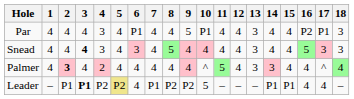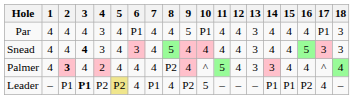 <table class="wikitable" style="text-align:center">
 <tr>
 <th>Hole</th>
 <th> 1 </th>
 <th> 2 </th>
 <th> 3 </th>
 <th> 4 </th>
 <th> 5 </th>
 <th> 6 </th>
 <th> 7 </th>
 <th> 8 </th>
 <th> 9 </th>
 <th>10</th>
 <th>11</th>
 <th>12</th>
 <th>13</th>
 <th>14</th>
 <th>15</th>
 <th>16</th>
 <th>17</th>
 <th>18</th>
 </tr>
 <tr>
 <td>Par</td>
 <td>4</td>
 <td>4</td>
 <td>4</td>
 <td>3</td>
 <td>4</td>
 <td>P1</td>
 <td>4</td>
 <td>4</td>
 <td>5</td>
 <td>P1</td>
 <td>4</td>
 <td>4</td>
 <td>3</td>
 <td>4</td>
 <td>4</td>
-<td>P2</td>
+<td>4</td>
 <td>P1</td>
 <td>3</td>
 </tr>
 <tr>
 <td align=left> Snead</td>
 <td>4</td>
 <td>4</td>
 <td><strong>4</strong></td>
 <td>3</td>
 <td>4</td>
 <td style="background: Pink;">3</td>
 <td>4</td>
 <td style="background: PaleGreen;">5</td>
 <td style="background: Pink;">4</td>
 <td style="background: Pink;">4</td>
 <td>4</td>
 <td>4</td>
 <td>3</td>
 <td>4</td>
 <td>4</td>
 <td style="background: PaleGreen;">5</td>
 <td style="background: Pink;">3</td>
 <td>3</td>
 </tr>
 <tr>
 <td align=left> Palmer</td>
 <td>4</td>
 <td style="background: Pink;"><strong>3</strong></td>
 <td>4</td>
 <td style="background: Pink;">2</td>
 <td>4</td>
 <td>4</td>
 <td>4</td>
-<td>4</td>
+<td>P2</td>
 <td style="background: Pink;">4</td>
 <td>^</td>
 <td style="background: PaleGreen;">5</td>
 <td>4</td>
 <td>3</td>
 <td style="background: Pink;">3</td>
 <td>4</td>
 <td>4</td>
 <td>^</td>
 <td style="background: PaleGreen;">4</td>
 </tr>
 <tr>
 <td align=left>Leader</td>
 <td>–</td>
 <td>P1</td>
 <td><strong>P1</strong></td>
 <td>P2</td>
 <td style="background: khaki;">P2</td>
 <td>4</td>
 <td>P1</td>
-<td>P2</td>
+<td>4</td>
 <td>P2</td>
 <td>5</td>
 <td>–</td>
 <td>–</td>
 <td>–</td>
 <td>P1</td>
 <td>P1</td>
-<td>4</td>
+<td>P2</td>
 <td>4</td>
 <td>–</td>
 </tr>
 </table>
